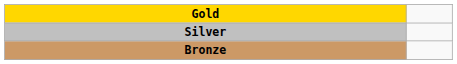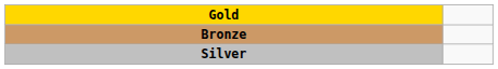 <table class="wikitable" style=" text-align:center; font-size:110%;" width="35%">
 <tr>
 <td bgcolor="gold"><strong>Gold</strong></td>
 <td></td>
 </tr>
 <tr>
+<td bgcolor="CC9966"><strong>Bronze</strong></td>
+<td></td>
+</tr>
+<tr>
 <td bgcolor="silver"><strong>Silver</strong></td>
 <td></td>
 </tr>
-<tr>
-<td bgcolor="CC9966"><strong>Bronze</strong></td>
-<td></td>
-</tr>
 </table>
